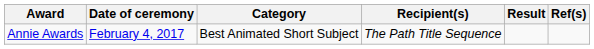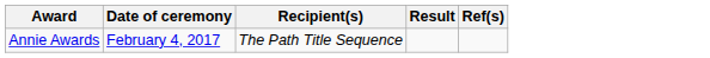 <table class="wikitable sortable">
 <tr>
 <th>Award</th>
 <th>Date of ceremony</th>
-<th>Category</th>
 <th>Recipient(s)</th>
 <th>Result</th>
 <th>Ref(s)</th>
 </tr>
 <tr>
 <td><a href='#'>Annie Awards</a></td>
 <td><a href='#'>February 4, 2017</a></td>
-<td>Best Animated Short Subject</td>
 <td><em>The Path Title Sequence</em></td>
 <td></td>
 <td></td>
 </tr>
 </table>
